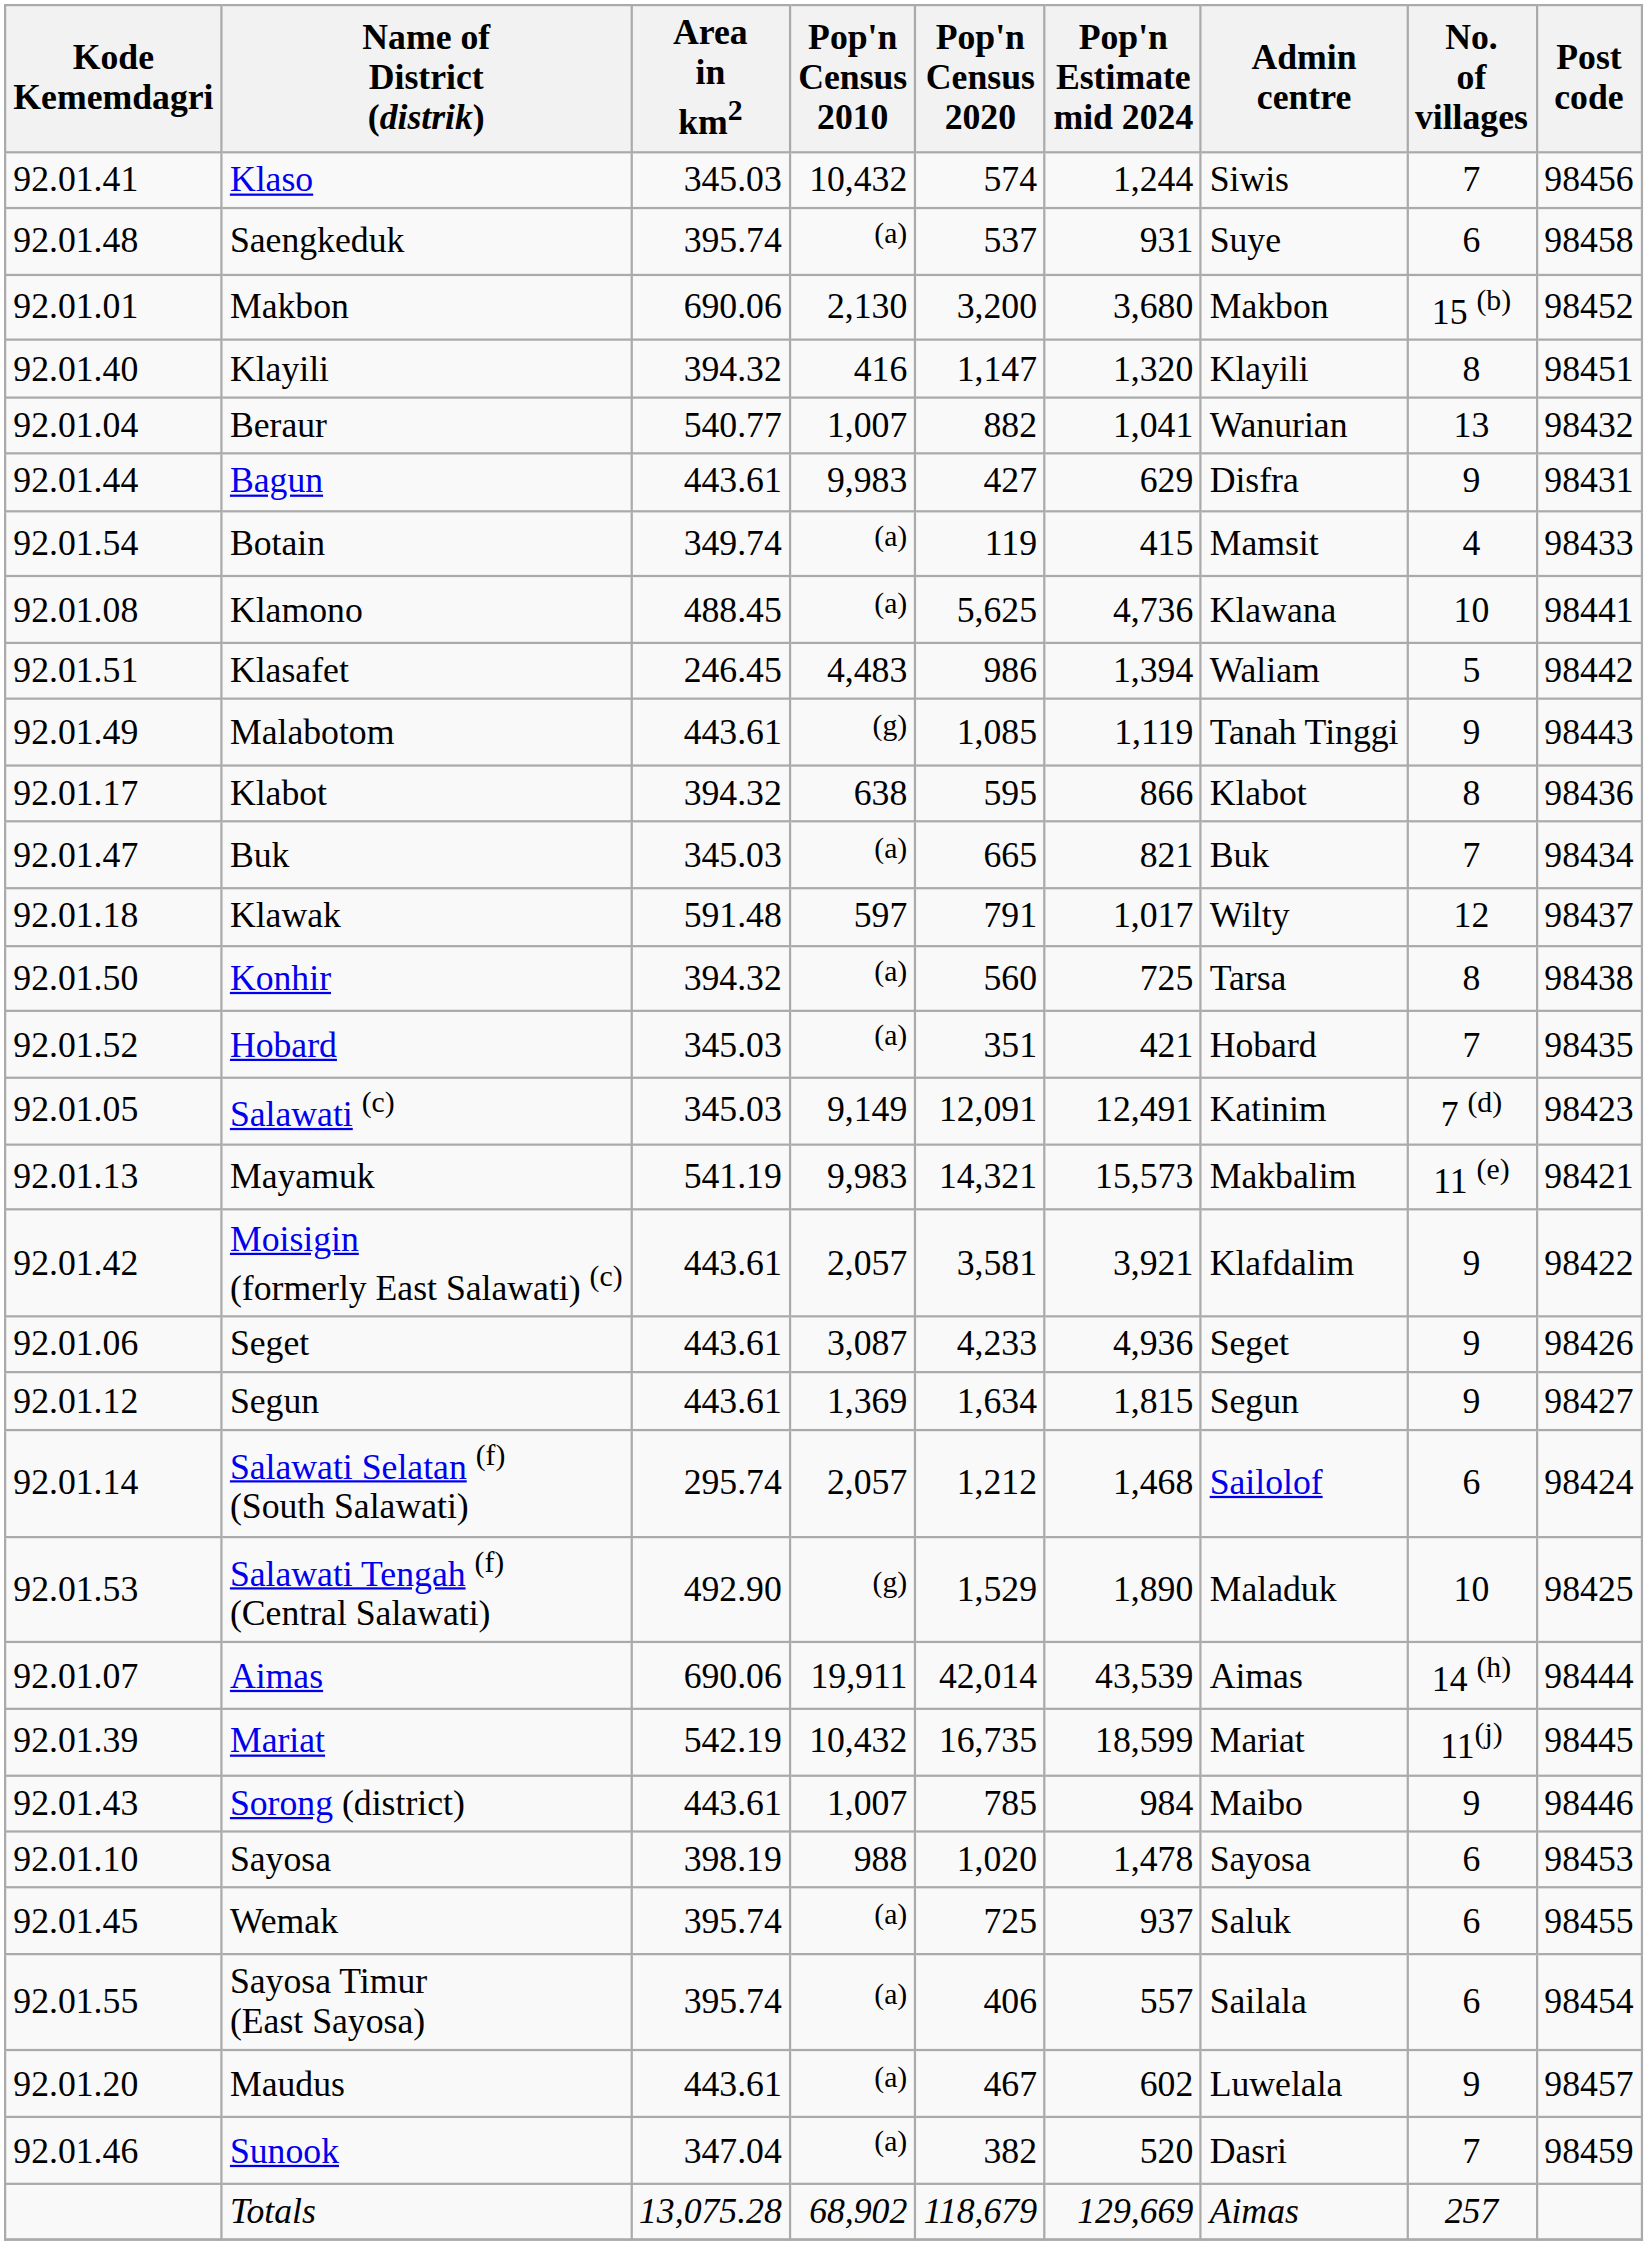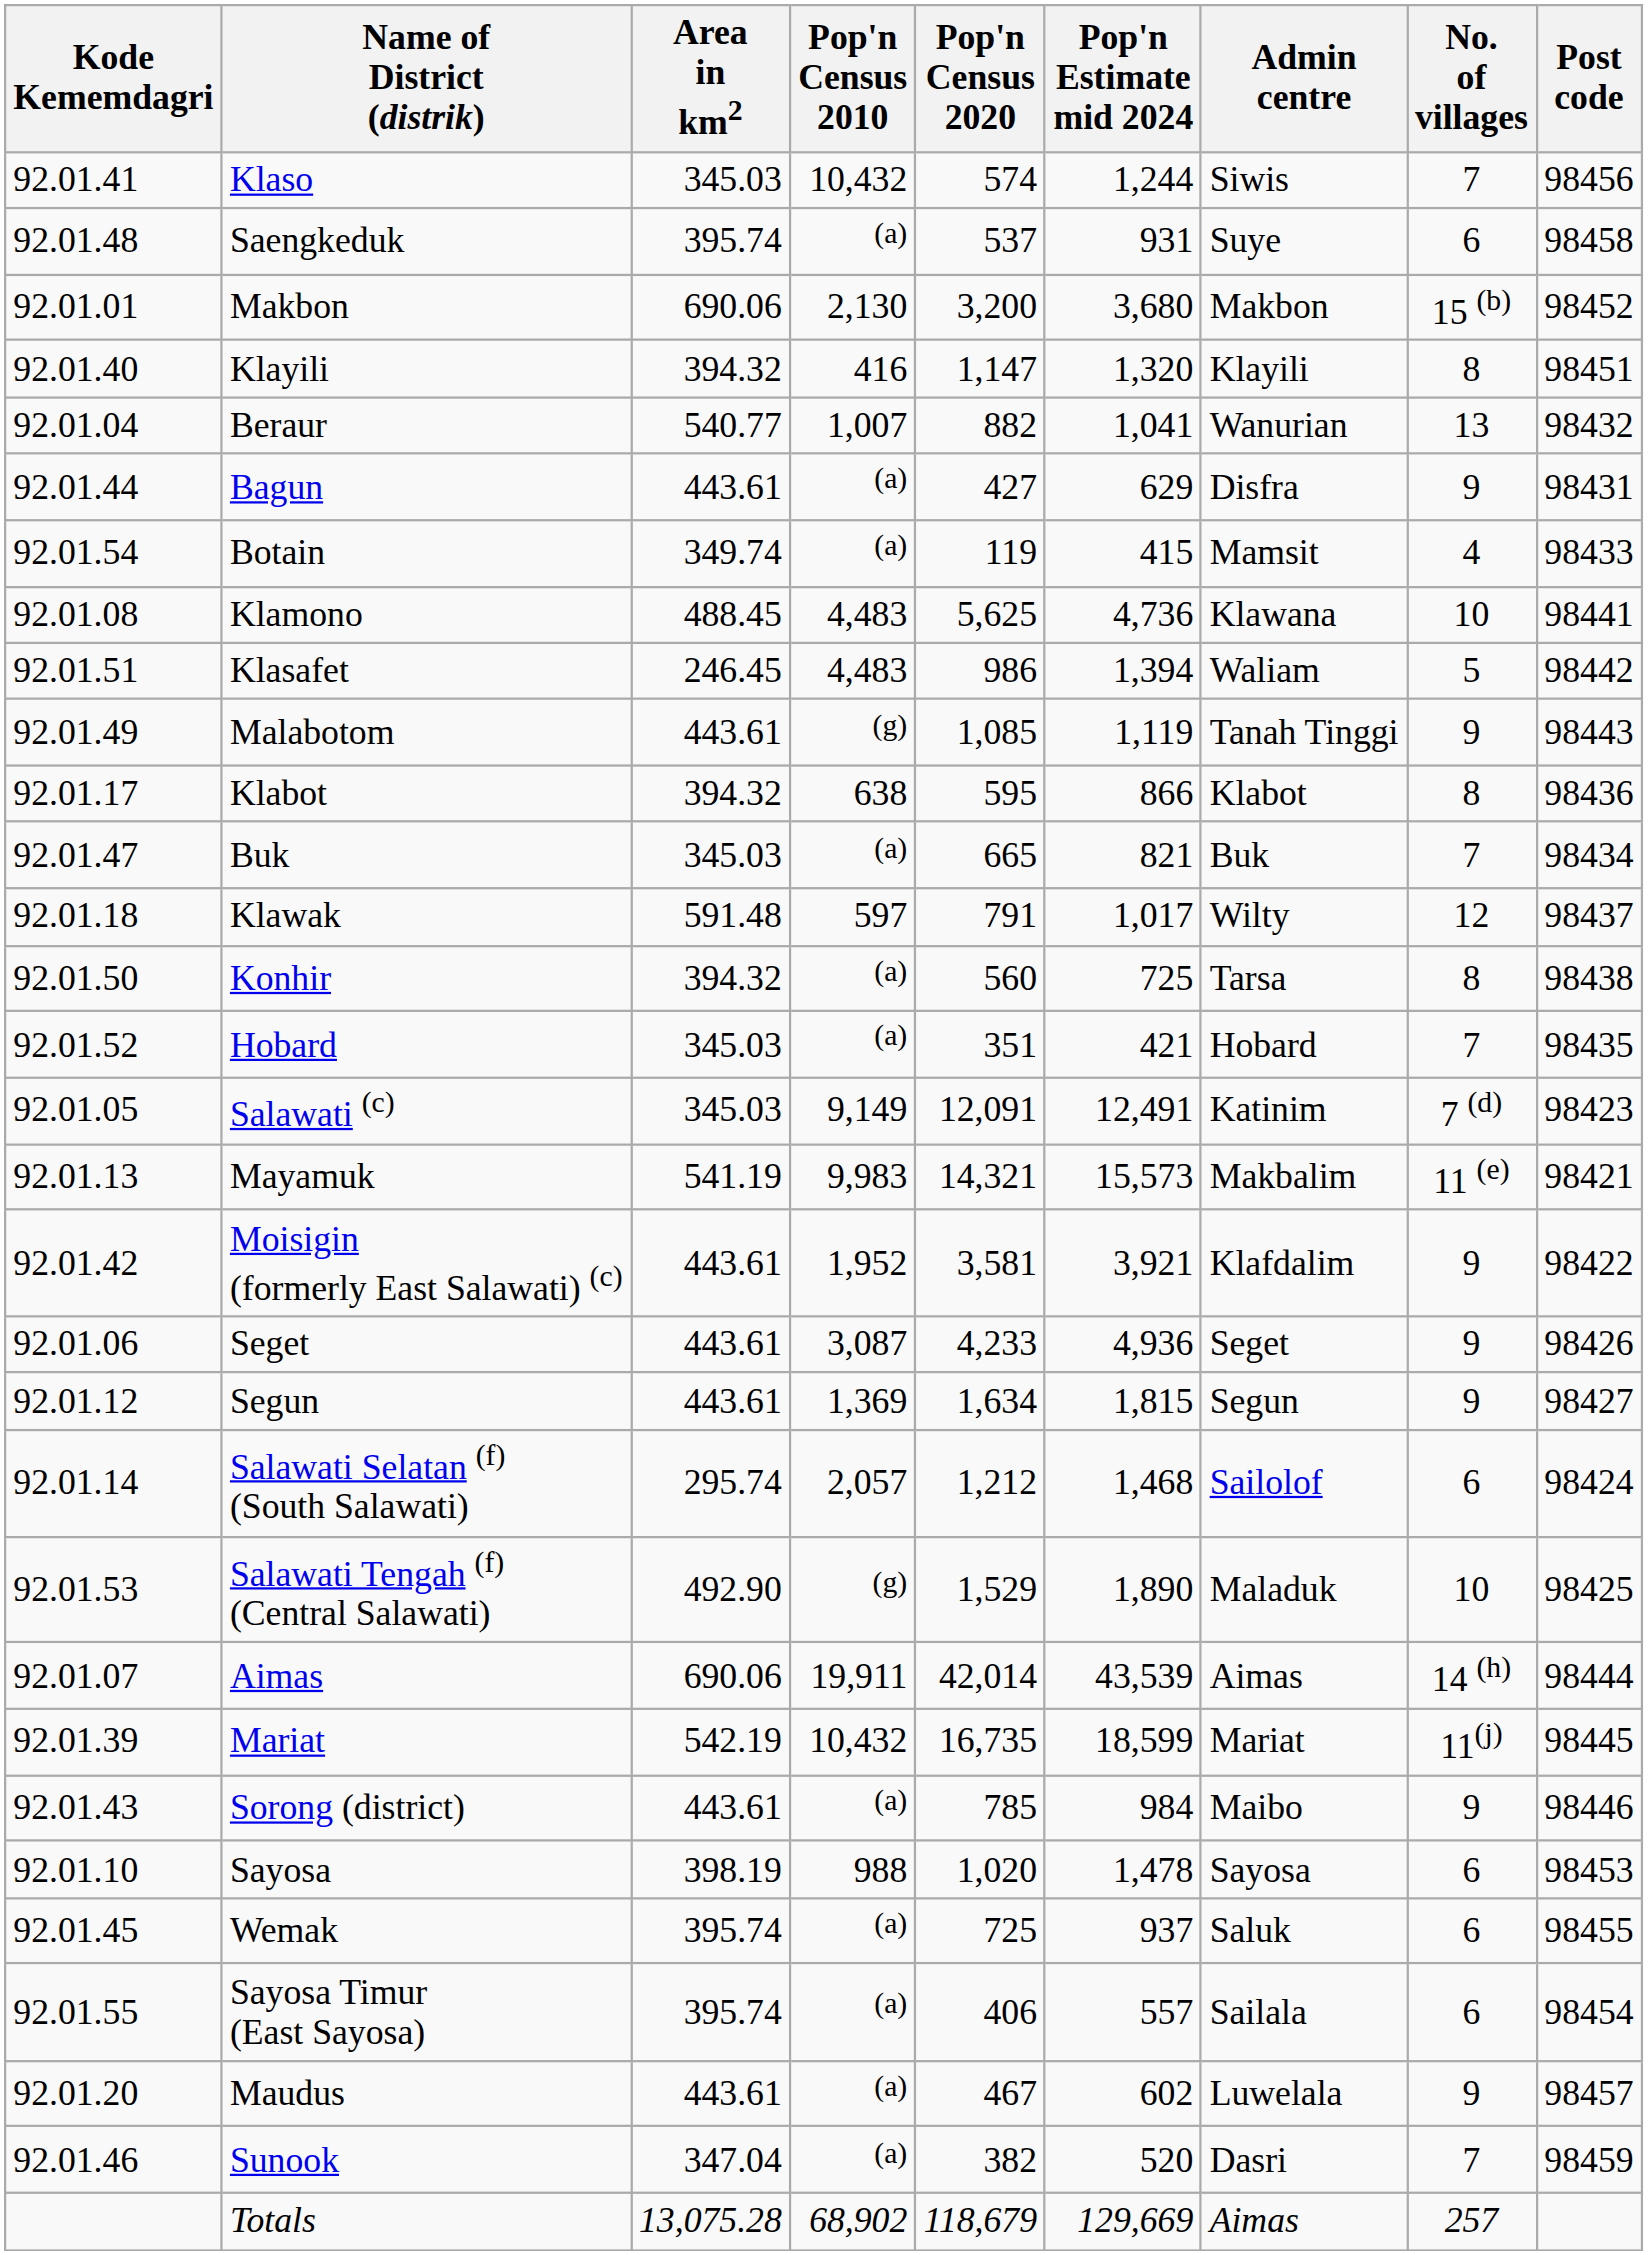 <table class="sortable wikitable">
 <tr>
 <th>Kode <br>Kememdagri</th>
 <th>Name of<br>District<br>(<em>distrik</em>)</th>
 <th>Area<br>in<br>km<sup>2</sup></th>
 <th>Pop'n<br>Census<br>2010</th>
 <th>Pop'n<br>Census<br>2020</th>
 <th>Pop'n<br>Estimate<br>mid 2024</th>
 <th>Admin<br>centre</th>
 <th>No.<br>of<br>villages</th>
 <th>Post<br>code</th>
 </tr>
 <tr>
 <td>92.01.41</td>
 <td><a href='#'>Klaso</a></td>
 <td align="right">345.03</td>
 <td align="right">10,432</td>
 <td align="right">574</td>
 <td align="right">1,244</td>
 <td>Siwis</td>
 <td align="center">7</td>
 <td>98456</td>
 </tr>
 <tr>
 <td>92.01.48</td>
 <td>Saengkeduk</td>
 <td align="right">395.74</td>
 <td align="right"><sup>(a)</sup></td>
 <td align="right">537</td>
 <td align="right">931</td>
 <td>Suye</td>
 <td align="center">6</td>
 <td>98458</td>
 </tr>
 <tr>
 <td>92.01.01</td>
 <td>Makbon</td>
 <td align="right">690.06</td>
 <td align="right">2,130</td>
 <td align="right">3,200</td>
 <td align="right">3,680</td>
 <td>Makbon</td>
 <td align="center">15 <sup>(b)</sup></td>
 <td>98452</td>
 </tr>
 <tr>
 <td>92.01.40</td>
 <td>Klayili</td>
 <td align="right">394.32</td>
 <td align="right">416</td>
 <td align="right">1,147</td>
 <td align="right">1,320</td>
 <td>Klayili</td>
 <td align="center">8</td>
 <td>98451</td>
 </tr>
 <tr>
 <td>92.01.04</td>
 <td>Beraur</td>
 <td align="right">540.77</td>
 <td align="right">1,007</td>
 <td align="right">882</td>
 <td align="right">1,041</td>
 <td>Wanurian</td>
 <td align="center">13</td>
 <td>98432</td>
 </tr>
 <tr>
 <td>92.01.44</td>
 <td><a href='#'>Bagun</a></td>
 <td align="right">443.61</td>
-<td align="right">9,983</td>
+<td align="right"><sup>(a)</sup></td>
 <td align="right">427</td>
 <td align="right">629</td>
 <td>Disfra</td>
 <td align="center">9</td>
 <td>98431</td>
 </tr>
 <tr>
 <td>92.01.54</td>
 <td>Botain</td>
 <td align="right">349.74</td>
 <td align="right"><sup>(a)</sup></td>
 <td align="right">119</td>
 <td align="right">415</td>
 <td>Mamsit</td>
 <td align="center">4</td>
 <td>98433</td>
 </tr>
 <tr>
 <td>92.01.08</td>
 <td>Klamono</td>
 <td align="right">488.45</td>
-<td align="right"><sup>(a)</sup></td>
+<td align="right">4,483</td>
 <td align="right">5,625</td>
 <td align="right">4,736</td>
 <td>Klawana</td>
 <td align="center">10</td>
 <td>98441</td>
 </tr>
 <tr>
 <td>92.01.51</td>
 <td>Klasafet</td>
 <td align="right">246.45</td>
 <td align="right">4,483</td>
 <td align="right">986</td>
 <td align="right">1,394</td>
 <td>Waliam</td>
 <td align="center">5</td>
 <td>98442</td>
 </tr>
 <tr>
 <td>92.01.49</td>
 <td>Malabotom</td>
 <td align="right">443.61</td>
 <td align="right"><sup>(g)</sup></td>
 <td align="right">1,085</td>
 <td align="right">1,119</td>
 <td>Tanah Tinggi</td>
 <td align="center">9</td>
 <td>98443</td>
 </tr>
 <tr>
 <td>92.01.17</td>
 <td>Klabot</td>
 <td align="right">394.32</td>
 <td align="right">638</td>
 <td align="right">595</td>
 <td align="right">866</td>
 <td>Klabot</td>
 <td align="center">8</td>
 <td>98436</td>
 </tr>
 <tr>
 <td>92.01.47</td>
 <td>Buk</td>
 <td align="right">345.03</td>
 <td align="right"><sup>(a)</sup></td>
 <td align="right">665</td>
 <td align="right">821</td>
 <td>Buk</td>
 <td align="center">7</td>
 <td>98434</td>
 </tr>
 <tr>
 <td>92.01.18</td>
 <td>Klawak</td>
 <td align="right">591.48</td>
 <td align="right">597</td>
 <td align="right">791</td>
 <td align="right">1,017</td>
 <td>Wilty</td>
 <td align="center">12</td>
 <td>98437</td>
 </tr>
 <tr>
 <td>92.01.50</td>
 <td><a href='#'>Konhir</a></td>
 <td align="right">394.32</td>
 <td align="right"><sup>(a)</sup></td>
 <td align="right">560</td>
 <td align="right">725</td>
 <td>Tarsa</td>
 <td align="center">8</td>
 <td>98438</td>
 </tr>
 <tr>
 <td>92.01.52</td>
 <td><a href='#'>Hobard</a></td>
 <td align="right">345.03</td>
 <td align="right"><sup>(a)</sup></td>
 <td align="right">351</td>
 <td align="right">421</td>
 <td>Hobard</td>
 <td align="center">7</td>
 <td>98435</td>
 </tr>
 <tr>
 <td>92.01.05</td>
 <td><a href='#'>Salawati</a> <sup>(c)</sup></td>
 <td align="right">345.03</td>
 <td align="right">9,149</td>
 <td align="right">12,091</td>
 <td align="right">12,491</td>
 <td>Katinim</td>
 <td align="center">7 <sup>(d)</sup></td>
 <td>98423</td>
 </tr>
 <tr>
 <td>92.01.13</td>
 <td>Mayamuk</td>
 <td align="right">541.19</td>
 <td align="right">9,983</td>
 <td align="right">14,321</td>
 <td align="right">15,573</td>
 <td>Makbalim</td>
 <td align="center">11 <sup>(e)</sup></td>
 <td>98421</td>
 </tr>
 <tr>
 <td>92.01.42</td>
 <td><a href='#'>Moisigin</a> <br> (formerly East Salawati) <sup>(c)</sup></td>
 <td align="right">443.61</td>
-<td align="right">2,057</td>
+<td align="right">1,952</td>
 <td align="right">3,581</td>
 <td align="right">3,921</td>
 <td>Klafdalim</td>
 <td align="center">9</td>
 <td>98422</td>
 </tr>
 <tr>
 <td>92.01.06</td>
 <td>Seget</td>
 <td align="right">443.61</td>
 <td align="right">3,087</td>
 <td align="right">4,233</td>
 <td align="right">4,936</td>
 <td>Seget</td>
 <td align="center">9</td>
 <td>98426</td>
 </tr>
 <tr>
 <td>92.01.12</td>
 <td>Segun</td>
 <td align="right">443.61</td>
 <td align="right">1,369</td>
 <td align="right">1,634</td>
 <td align="right">1,815</td>
 <td>Segun</td>
 <td align="center">9</td>
 <td>98427</td>
 </tr>
 <tr>
 <td>92.01.14</td>
 <td><a href='#'>Salawati Selatan</a> <sup>(f)</sup><br>(South Salawati)</td>
 <td align="right">295.74</td>
 <td align="right">2,057</td>
 <td align="right">1,212</td>
 <td align="right">1,468</td>
 <td><a href='#'>Sailolof</a></td>
 <td align="center">6</td>
 <td>98424</td>
 </tr>
 <tr>
 <td>92.01.53</td>
 <td><a href='#'>Salawati Tengah</a> <sup>(f)</sup><br>(Central Salawati)</td>
 <td align="right">492.90</td>
 <td align="right"><sup>(g)</sup></td>
 <td align="right">1,529</td>
 <td align="right">1,890</td>
 <td>Maladuk</td>
 <td align="center">10</td>
 <td>98425</td>
 </tr>
 <tr>
 <td>92.01.07</td>
 <td><a href='#'>Aimas</a></td>
 <td align="right">690.06</td>
 <td align="right">19,911</td>
 <td align="right">42,014</td>
 <td align="right">43,539</td>
 <td>Aimas</td>
 <td align="center">14 <sup>(h)</sup></td>
 <td>98444</td>
 </tr>
 <tr>
 <td>92.01.39</td>
 <td><a href='#'>Mariat</a></td>
 <td align="right">542.19</td>
 <td align="right">10,432</td>
 <td align="right">16,735</td>
 <td align="right">18,599</td>
 <td>Mariat</td>
 <td align="center">11<sup>(j)</sup></td>
 <td>98445</td>
 </tr>
 <tr>
 <td>92.01.43</td>
 <td><a href='#'>Sorong</a> (district)</td>
 <td align="right">443.61</td>
-<td align="right">1,007</td>
+<td align="right"><sup>(a)</sup></td>
 <td align="right">785</td>
 <td align="right">984</td>
 <td>Maibo</td>
 <td align="center">9</td>
 <td>98446</td>
 </tr>
 <tr>
 <td>92.01.10</td>
 <td>Sayosa</td>
 <td align="right">398.19</td>
 <td align="right">988</td>
 <td align="right">1,020</td>
 <td align="right">1,478</td>
 <td>Sayosa</td>
 <td align="center">6</td>
 <td>98453</td>
 </tr>
 <tr>
 <td>92.01.45</td>
 <td>Wemak</td>
 <td align="right">395.74</td>
 <td align="right"><sup>(a)</sup></td>
 <td align="right">725</td>
 <td align="right">937</td>
 <td>Saluk</td>
 <td align="center">6</td>
 <td>98455</td>
 </tr>
 <tr>
 <td>92.01.55</td>
 <td>Sayosa Timur <br>(East Sayosa)</td>
 <td align="right">395.74</td>
 <td align="right"><sup>(a)</sup></td>
 <td align="right">406</td>
 <td align="right">557</td>
 <td>Sailala</td>
 <td align="center">6</td>
 <td>98454</td>
 </tr>
 <tr>
 <td>92.01.20</td>
 <td>Maudus</td>
 <td align="right">443.61</td>
 <td align="right"><sup>(a)</sup></td>
 <td align="right">467</td>
 <td align="right">602</td>
 <td>Luwelala</td>
 <td align="center">9</td>
 <td>98457</td>
 </tr>
 <tr>
 <td>92.01.46</td>
 <td><a href='#'>Sunook</a></td>
 <td align="right">347.04</td>
 <td align="right"><sup>(a)</sup></td>
 <td align="right">382</td>
 <td align="right">520</td>
 <td>Dasri</td>
 <td align="center">7</td>
 <td>98459</td>
 </tr>
 <tr>
 <td></td>
 <td><em>Totals</em></td>
 <td align="right"><em>13,075.28</em></td>
 <td align="right"><em>68,902</em></td>
 <td align="right"><em>118,679</em></td>
 <td align="right"><em>129,669</em></td>
 <td><em>Aimas</em></td>
 <td align="center"><em>257</em></td>
 <td></td>
 </tr>
 <tr>
 </tr>
 </table>
